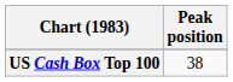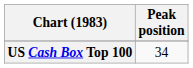 <table class="wikitable sortable plainrowheaders" style="text-align:center">
 <tr>
 <th>Chart (1983)</th>
 <th>Peak<br>position</th>
 </tr>
 <tr>
 </tr>
 <tr>
 </tr>
 <tr>
 <th scope="row">US <a href='#'><em>Cash Box</em></a> Top 100</th>
-<td>38</td>
+<td>34</td>
 </tr>
 </table>
